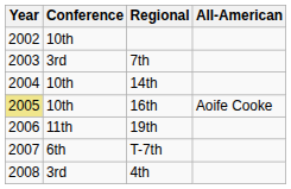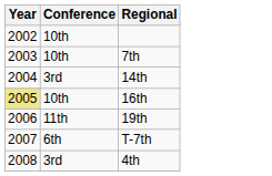 <table class="wikitable">
 <tr>
 <th>Year</th>
 <th>Conference</th>
 <th>Regional</th>
-<th>All-American</th>
 </tr>
 <tr>
 <td>2002</td>
 <td>10th</td>
 <td></td>
-<td></td>
 </tr>
 <tr>
 <td>2003</td>
-<td>3rd</td>
+<td>10th</td>
 <td>7th</td>
-<td></td>
 </tr>
 <tr>
 <td>2004</td>
-<td>10th</td>
+<td>3rd</td>
 <td>14th</td>
-<td></td>
 </tr>
 <tr>
 <td style="background: khaki;">2005</td>
 <td>10th</td>
 <td>16th</td>
-<td>Aoife Cooke</td>
 </tr>
 <tr>
 <td>2006</td>
 <td>11th</td>
 <td>19th</td>
-<td></td>
 </tr>
 <tr>
 <td>2007</td>
 <td>6th</td>
 <td>T-7th</td>
-<td></td>
 </tr>
 <tr>
 <td>2008</td>
 <td>3rd</td>
 <td>4th</td>
-<td></td>
 </tr>
 </table>
